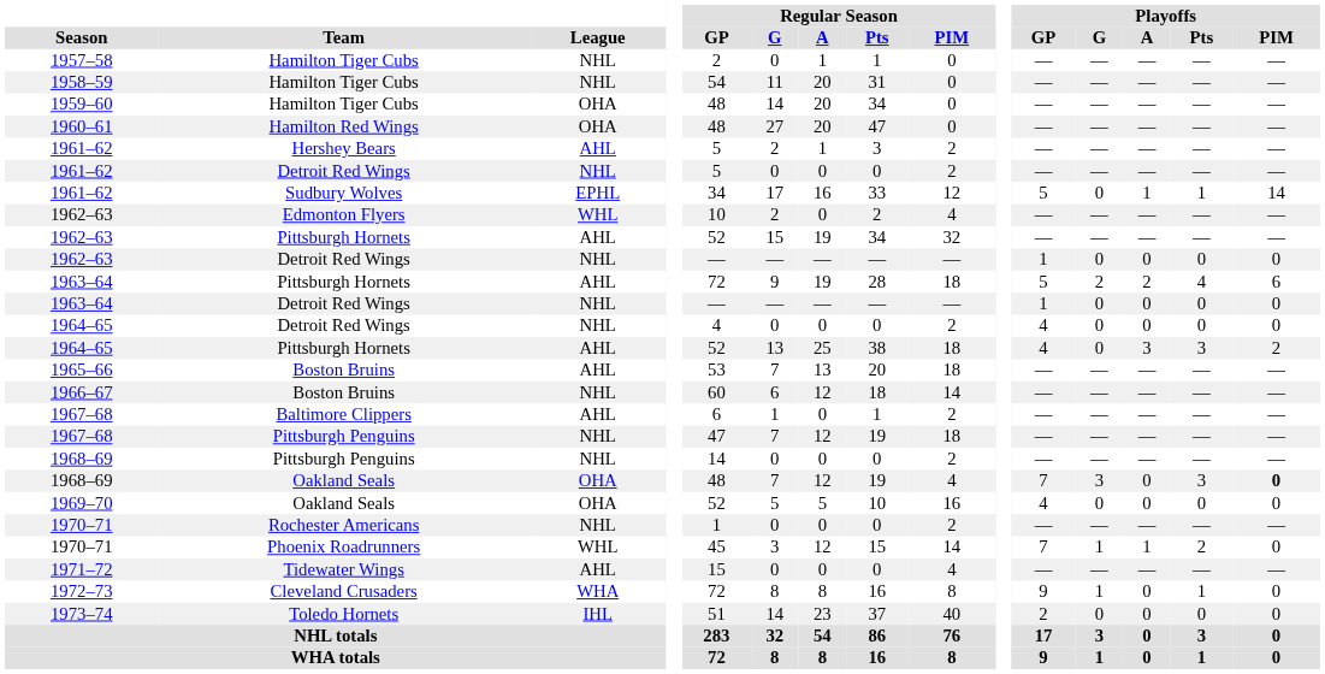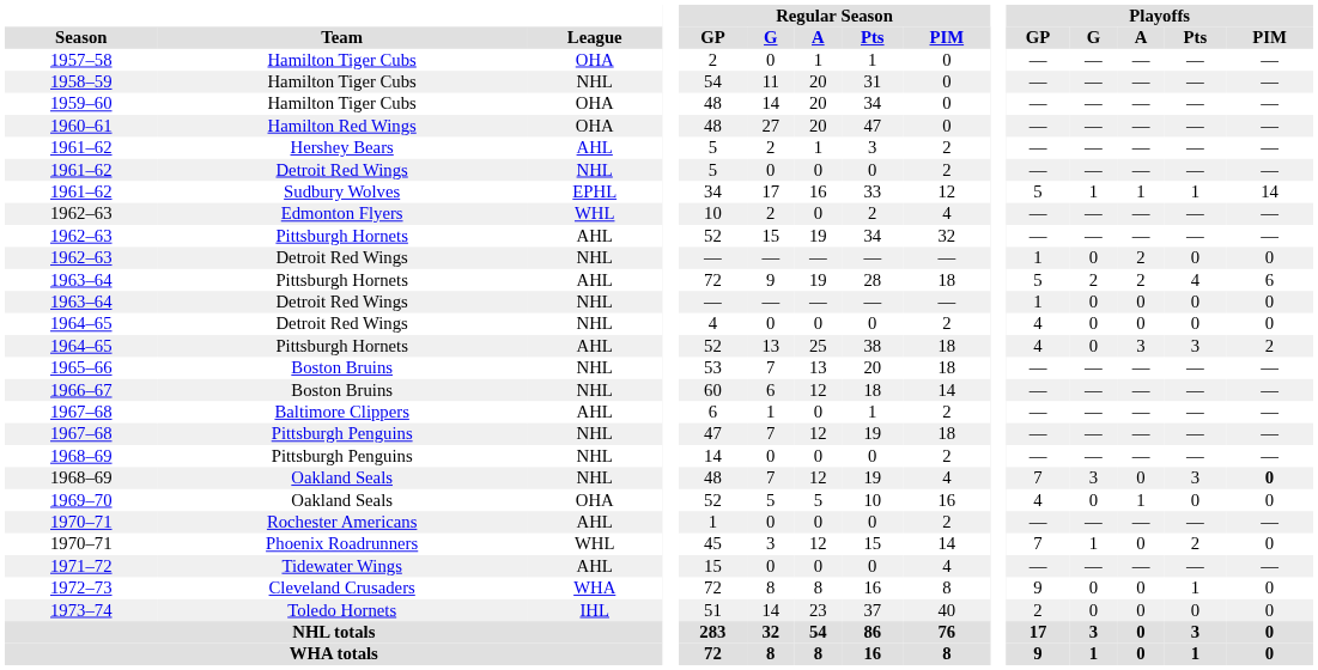 <table border="0" cellpadding="1" cellspacing="0" style="text-align:center; width:75%">
 <tr bgcolor="#e0e0e0">
 <th colspan="3"  bgcolor="#ffffff"> </th>
 <th rowspan="99" bgcolor="#ffffff"> </th>
 <th colspan="5">Regular Season</th>
 <th rowspan="99" bgcolor="#ffffff"> </th>
 <th colspan="5">Playoffs</th>
 </tr>
 <tr bgcolor="#e0e0e0">
 <th>Season</th>
 <th>Team</th>
 <th>League</th>
 <th>GP</th>
 <th><a href='#'>G</a></th>
 <th><a href='#'>A</a></th>
 <th><a href='#'>Pts</a></th>
 <th><a href='#'>PIM</a></th>
 <th>GP</th>
 <th>G</th>
 <th>A</th>
 <th>Pts</th>
 <th>PIM</th>
 </tr>
 <tr>
 <td><a href='#'>1957–58</a></td>
 <td><a href='#'>Hamilton Tiger Cubs</a></td>
-<td>NHL</td>
+<td><a href='#'>OHA</a></td>
 <td>2</td>
 <td>0</td>
 <td>1</td>
 <td>1</td>
 <td>0</td>
 <td>—</td>
 <td>—</td>
 <td>—</td>
 <td>—</td>
 <td>—</td>
 </tr>
 <tr bgcolor="#f0f0f0">
 <td><a href='#'>1958–59</a></td>
 <td>Hamilton Tiger Cubs</td>
 <td>NHL</td>
 <td>54</td>
 <td>11</td>
 <td>20</td>
 <td>31</td>
 <td>0</td>
 <td>—</td>
 <td>—</td>
 <td>—</td>
 <td>—</td>
 <td>—</td>
 </tr>
 <tr>
 <td><a href='#'>1959–60</a></td>
 <td>Hamilton Tiger Cubs</td>
 <td>OHA</td>
 <td>48</td>
 <td>14</td>
 <td>20</td>
 <td>34</td>
 <td>0</td>
 <td>—</td>
 <td>—</td>
 <td>—</td>
 <td>—</td>
 <td>—</td>
 </tr>
 <tr bgcolor="#f0f0f0">
 <td><a href='#'>1960–61</a></td>
 <td><a href='#'>Hamilton Red Wings</a></td>
 <td>OHA</td>
 <td>48</td>
 <td>27</td>
 <td>20</td>
 <td>47</td>
 <td>0</td>
 <td>—</td>
 <td>—</td>
 <td>—</td>
 <td>—</td>
 <td>—</td>
 </tr>
 <tr>
 <td><a href='#'>1961–62</a></td>
 <td><a href='#'>Hershey Bears</a></td>
 <td><a href='#'>AHL</a></td>
 <td>5</td>
 <td>2</td>
 <td>1</td>
 <td>3</td>
 <td>2</td>
 <td>—</td>
 <td>—</td>
 <td>—</td>
 <td>—</td>
 <td>—</td>
 </tr>
 <tr bgcolor="#f0f0f0">
 <td><a href='#'>1961–62</a></td>
 <td><a href='#'>Detroit Red Wings</a></td>
 <td><a href='#'>NHL</a></td>
 <td>5</td>
 <td>0</td>
 <td>0</td>
 <td>0</td>
 <td>2</td>
 <td>—</td>
 <td>—</td>
 <td>—</td>
 <td>—</td>
 <td>—</td>
 </tr>
 <tr>
 <td><a href='#'>1961–62</a></td>
 <td><a href='#'>Sudbury Wolves</a></td>
 <td><a href='#'>EPHL</a></td>
 <td>34</td>
 <td>17</td>
 <td>16</td>
 <td>33</td>
 <td>12</td>
 <td>5</td>
-<td>0</td>
+<td>1</td>
 <td>1</td>
 <td>1</td>
 <td>14</td>
 </tr>
 <tr bgcolor="#f0f0f0">
 <td>1962–63</td>
 <td><a href='#'>Edmonton Flyers</a></td>
 <td><a href='#'>WHL</a></td>
 <td>10</td>
 <td>2</td>
 <td>0</td>
 <td>2</td>
 <td>4</td>
 <td>—</td>
 <td>—</td>
 <td>—</td>
 <td>—</td>
 <td>—</td>
 </tr>
 <tr>
 <td><a href='#'>1962–63</a></td>
 <td><a href='#'>Pittsburgh Hornets</a></td>
 <td>AHL</td>
 <td>52</td>
 <td>15</td>
 <td>19</td>
 <td>34</td>
 <td>32</td>
 <td>—</td>
 <td>—</td>
 <td>—</td>
 <td>—</td>
 <td>—</td>
 </tr>
 <tr bgcolor="#f0f0f0">
 <td><a href='#'>1962–63</a></td>
 <td>Detroit Red Wings</td>
 <td>NHL</td>
 <td>—</td>
 <td>—</td>
 <td>—</td>
 <td>—</td>
 <td>—</td>
 <td>1</td>
 <td>0</td>
-<td>0</td>
+<td>2</td>
 <td>0</td>
 <td>0</td>
 </tr>
 <tr>
 <td><a href='#'>1963–64</a></td>
 <td>Pittsburgh Hornets</td>
 <td>AHL</td>
 <td>72</td>
 <td>9</td>
 <td>19</td>
 <td>28</td>
 <td>18</td>
 <td>5</td>
 <td>2</td>
 <td>2</td>
 <td>4</td>
 <td>6</td>
 </tr>
 <tr bgcolor="#f0f0f0">
 <td><a href='#'>1963–64</a></td>
 <td>Detroit Red Wings</td>
 <td>NHL</td>
 <td>—</td>
 <td>—</td>
 <td>—</td>
 <td>—</td>
 <td>—</td>
 <td>1</td>
 <td>0</td>
 <td>0</td>
 <td>0</td>
 <td>0</td>
 </tr>
 <tr>
 <td><a href='#'>1964–65</a></td>
 <td>Detroit Red Wings</td>
 <td>NHL</td>
 <td>4</td>
 <td>0</td>
 <td>0</td>
 <td>0</td>
 <td>2</td>
 <td>4</td>
 <td>0</td>
 <td>0</td>
 <td>0</td>
 <td>0</td>
 </tr>
 <tr bgcolor="#f0f0f0">
 <td><a href='#'>1964–65</a></td>
 <td>Pittsburgh Hornets</td>
 <td>AHL</td>
 <td>52</td>
 <td>13</td>
 <td>25</td>
 <td>38</td>
 <td>18</td>
 <td>4</td>
 <td>0</td>
 <td>3</td>
 <td>3</td>
 <td>2</td>
 </tr>
 <tr>
 <td><a href='#'>1965–66</a></td>
 <td><a href='#'>Boston Bruins</a></td>
-<td>AHL</td>
+<td>NHL</td>
 <td>53</td>
 <td>7</td>
 <td>13</td>
 <td>20</td>
 <td>18</td>
 <td>—</td>
 <td>—</td>
 <td>—</td>
 <td>—</td>
 <td>—</td>
 </tr>
 <tr bgcolor="#f0f0f0">
 <td><a href='#'>1966–67</a></td>
 <td>Boston Bruins</td>
 <td>NHL</td>
 <td>60</td>
 <td>6</td>
 <td>12</td>
 <td>18</td>
 <td>14</td>
 <td>—</td>
 <td>—</td>
 <td>—</td>
 <td>—</td>
 <td>—</td>
 </tr>
 <tr>
 <td><a href='#'>1967–68</a></td>
 <td><a href='#'>Baltimore Clippers</a></td>
 <td>AHL</td>
 <td>6</td>
 <td>1</td>
 <td>0</td>
 <td>1</td>
 <td>2</td>
 <td>—</td>
 <td>—</td>
 <td>—</td>
 <td>—</td>
 <td>—</td>
 </tr>
 <tr bgcolor="#f0f0f0">
 <td><a href='#'>1967–68</a></td>
 <td><a href='#'>Pittsburgh Penguins</a></td>
 <td>NHL</td>
 <td>47</td>
 <td>7</td>
 <td>12</td>
 <td>19</td>
 <td>18</td>
 <td>—</td>
 <td>—</td>
 <td>—</td>
 <td>—</td>
 <td>—</td>
 </tr>
 <tr>
 <td><a href='#'>1968–69</a></td>
 <td>Pittsburgh Penguins</td>
 <td>NHL</td>
 <td>14</td>
 <td>0</td>
 <td>0</td>
 <td>0</td>
 <td>2</td>
 <td>—</td>
 <td>—</td>
 <td>—</td>
 <td>—</td>
 <td>—</td>
 </tr>
 <tr bgcolor="#f0f0f0">
 <td>1968–69</td>
 <td><a href='#'>Oakland Seals</a></td>
-<td><a href='#'>OHA</a></td>
+<td>NHL</td>
 <td>48</td>
 <td>7</td>
 <td>12</td>
 <td>19</td>
 <td>4</td>
 <td>7</td>
 <td>3</td>
 <td>0</td>
 <td>3</td>
 <td><strong>0</strong></td>
 </tr>
 <tr>
 <td><a href='#'>1969–70</a></td>
 <td>Oakland Seals</td>
 <td>OHA</td>
 <td>52</td>
 <td>5</td>
 <td>5</td>
 <td>10</td>
 <td>16</td>
 <td>4</td>
 <td>0</td>
-<td>0</td>
+<td>1</td>
 <td>0</td>
 <td>0</td>
 </tr>
 <tr bgcolor="#f0f0f0">
 <td><a href='#'>1970–71</a></td>
 <td><a href='#'>Rochester Americans</a></td>
-<td>NHL</td>
+<td>AHL</td>
 <td>1</td>
 <td>0</td>
 <td>0</td>
 <td>0</td>
 <td>2</td>
 <td>—</td>
 <td>—</td>
 <td>—</td>
 <td>—</td>
 <td>—</td>
 </tr>
 <tr>
 <td>1970–71</td>
 <td><a href='#'>Phoenix Roadrunners</a></td>
 <td>WHL</td>
 <td>45</td>
 <td>3</td>
 <td>12</td>
 <td>15</td>
 <td>14</td>
 <td>7</td>
 <td>1</td>
-<td>1</td>
+<td>0</td>
 <td>2</td>
 <td>0</td>
 </tr>
 <tr bgcolor="#f0f0f0">
 <td><a href='#'>1971–72</a></td>
 <td><a href='#'>Tidewater Wings</a></td>
 <td>AHL</td>
 <td>15</td>
 <td>0</td>
 <td>0</td>
 <td>0</td>
 <td>4</td>
 <td>—</td>
 <td>—</td>
 <td>—</td>
 <td>—</td>
 <td>—</td>
 </tr>
 <tr>
 <td><a href='#'>1972–73</a></td>
 <td><a href='#'>Cleveland Crusaders</a></td>
 <td><a href='#'>WHA</a></td>
 <td>72</td>
 <td>8</td>
 <td>8</td>
 <td>16</td>
 <td>8</td>
 <td>9</td>
-<td>1</td>
+<td>0</td>
 <td>0</td>
 <td>1</td>
 <td>0</td>
 </tr>
 <tr bgcolor="#f0f0f0">
 <td><a href='#'>1973–74</a></td>
 <td><a href='#'>Toledo Hornets</a></td>
 <td><a href='#'>IHL</a></td>
 <td>51</td>
 <td>14</td>
 <td>23</td>
 <td>37</td>
 <td>40</td>
 <td>2</td>
 <td>0</td>
 <td>0</td>
 <td>0</td>
 <td>0</td>
 </tr>
 <tr bgcolor="#e0e0e0">
 <th colspan="3">NHL totals</th>
 <th>283</th>
 <th>32</th>
 <th>54</th>
 <th>86</th>
 <th>76</th>
 <th>17</th>
 <th>3</th>
 <th>0</th>
 <th>3</th>
 <th>0</th>
 </tr>
 <tr bgcolor="#e0e0e0">
 <th colspan="3">WHA totals</th>
 <th>72</th>
 <th>8</th>
 <th>8</th>
 <th>16</th>
 <th>8</th>
 <th>9</th>
 <th>1</th>
 <th>0</th>
 <th>1</th>
 <th>0</th>
 </tr>
 </table>
